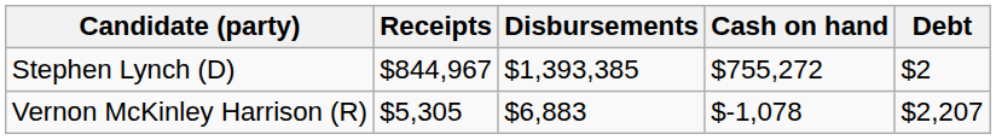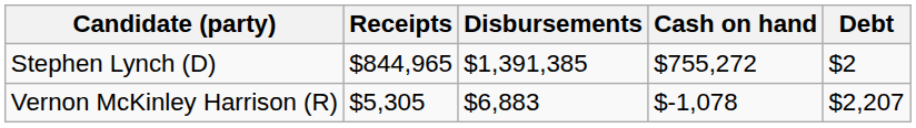 <table class="wikitable sortable">
 <tr>
 <th>Candidate (party)</th>
 <th>Receipts</th>
 <th>Disbursements</th>
 <th>Cash on hand</th>
 <th>Debt</th>
 </tr>
 <tr>
 <td>Stephen Lynch (D)</td>
-<td>$844,967</td>
-<td>$1,393,385</td>
+<td>$844,965</td>
+<td>$1,391,385</td>
 <td>$755,272</td>
 <td>$2</td>
 </tr>
 <tr>
 <td>Vernon McKinley Harrison (R)</td>
 <td>$5,305</td>
 <td>$6,883</td>
 <td>$-1,078</td>
 <td>$2,207</td>
 </tr>
 </table>
